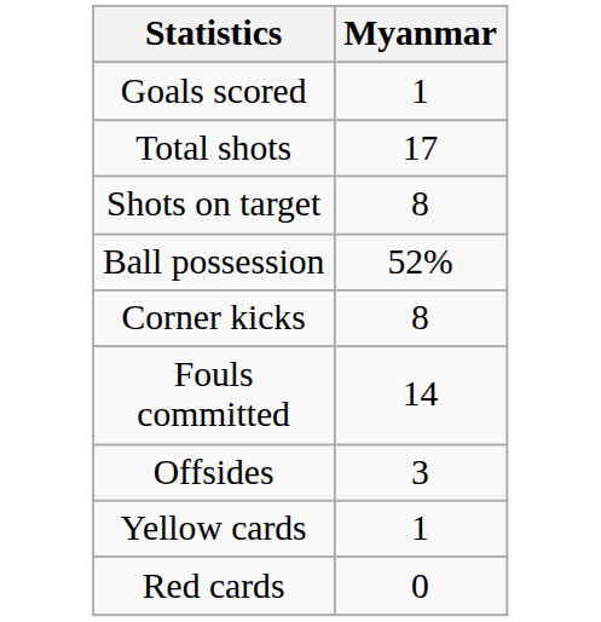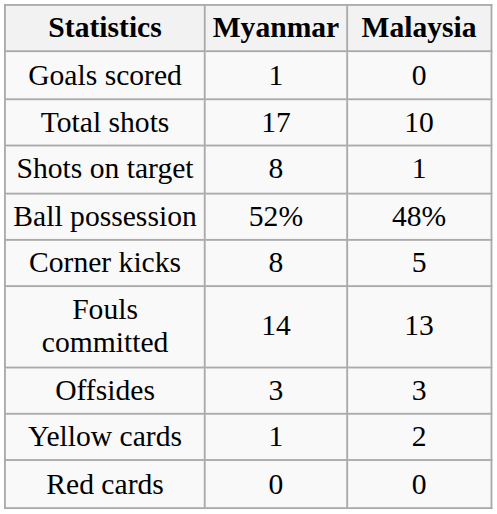 <table class="wikitable" style="margin:1em auto; text-align:center;">
 <tr>
 <th scope=col width=100>Statistics</th>
 <th scope=col width=70>Myanmar</th>
+<th scope=col width=70>Malaysia</th>
 </tr>
 <tr>
 <td>Goals scored</td>
 <td>1</td>
+<td>0</td>
 </tr>
 <tr>
 <td>Total shots</td>
 <td>17</td>
+<td>10</td>
 </tr>
 <tr>
 <td>Shots on target</td>
 <td>8</td>
+<td>1</td>
 </tr>
 <tr>
 <td>Ball possession</td>
 <td>52%</td>
+<td>48%</td>
 </tr>
 <tr>
 <td>Corner kicks</td>
 <td>8</td>
+<td>5</td>
 </tr>
 <tr>
 <td>Fouls committed</td>
 <td>14</td>
+<td>13</td>
 </tr>
 <tr>
 <td>Offsides</td>
+<td>3</td>
 <td>3</td>
 </tr>
 <tr>
 <td>Yellow cards</td>
 <td>1</td>
+<td>2</td>
 </tr>
 <tr>
 <td>Red cards</td>
 <td>0</td>
+<td>0</td>
 </tr>
 </table>
